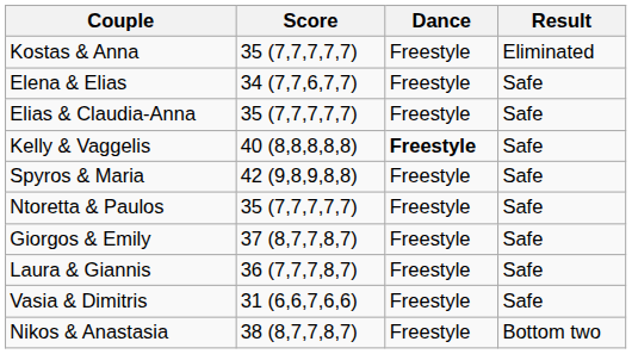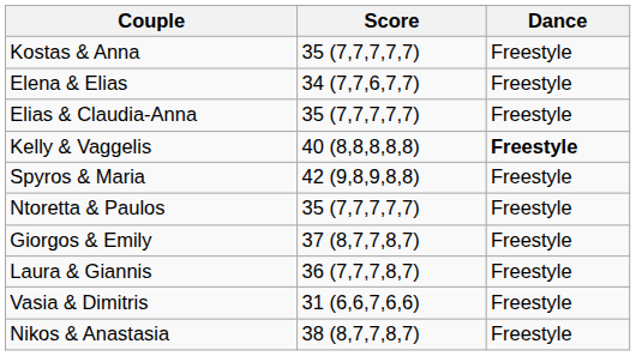 <table class="wikitable" style="width:40%;">
 <tr>
 <th>Couple</th>
 <th>Score</th>
 <th>Dance</th>
-<th>Result</th>
 </tr>
 <tr>
 <td>Kostas & Anna</td>
 <td>35 (7,7,7,7,7)</td>
 <td>Freestyle</td>
-<td>Eliminated</td>
 </tr>
 <tr>
 <td>Elena & Elias</td>
 <td>34 (7,7,6,7,7)</td>
 <td>Freestyle</td>
-<td>Safe</td>
 </tr>
 <tr>
 <td>Elias & Claudia-Anna</td>
 <td>35 (7,7,7,7,7)</td>
 <td>Freestyle</td>
-<td>Safe</td>
 </tr>
 <tr>
 <td>Kelly & Vaggelis</td>
 <td>40 (8,8,8,8,8)</td>
 <td><strong>Freestyle</strong></td>
-<td>Safe</td>
 </tr>
 <tr>
 <td>Spyros & Maria</td>
 <td>42 (9,8,9,8,8)</td>
 <td>Freestyle</td>
-<td>Safe</td>
 </tr>
 <tr>
 <td>Ntoretta & Paulos</td>
 <td>35 (7,7,7,7,7)</td>
 <td>Freestyle</td>
-<td>Safe</td>
 </tr>
 <tr>
 <td>Giorgos & Emily</td>
 <td>37 (8,7,7,8,7)</td>
 <td>Freestyle</td>
-<td>Safe</td>
 </tr>
 <tr>
 <td>Laura & Giannis</td>
 <td>36 (7,7,7,8,7)</td>
 <td>Freestyle</td>
-<td>Safe</td>
 </tr>
 <tr>
 <td>Vasia & Dimitris</td>
 <td>31 (6,6,7,6,6)</td>
 <td>Freestyle</td>
-<td>Safe</td>
 </tr>
 <tr>
 <td>Nikos & Anastasia</td>
 <td>38 (8,7,7,8,7)</td>
 <td>Freestyle</td>
-<td>Bottom two</td>
 </tr>
 </table>
